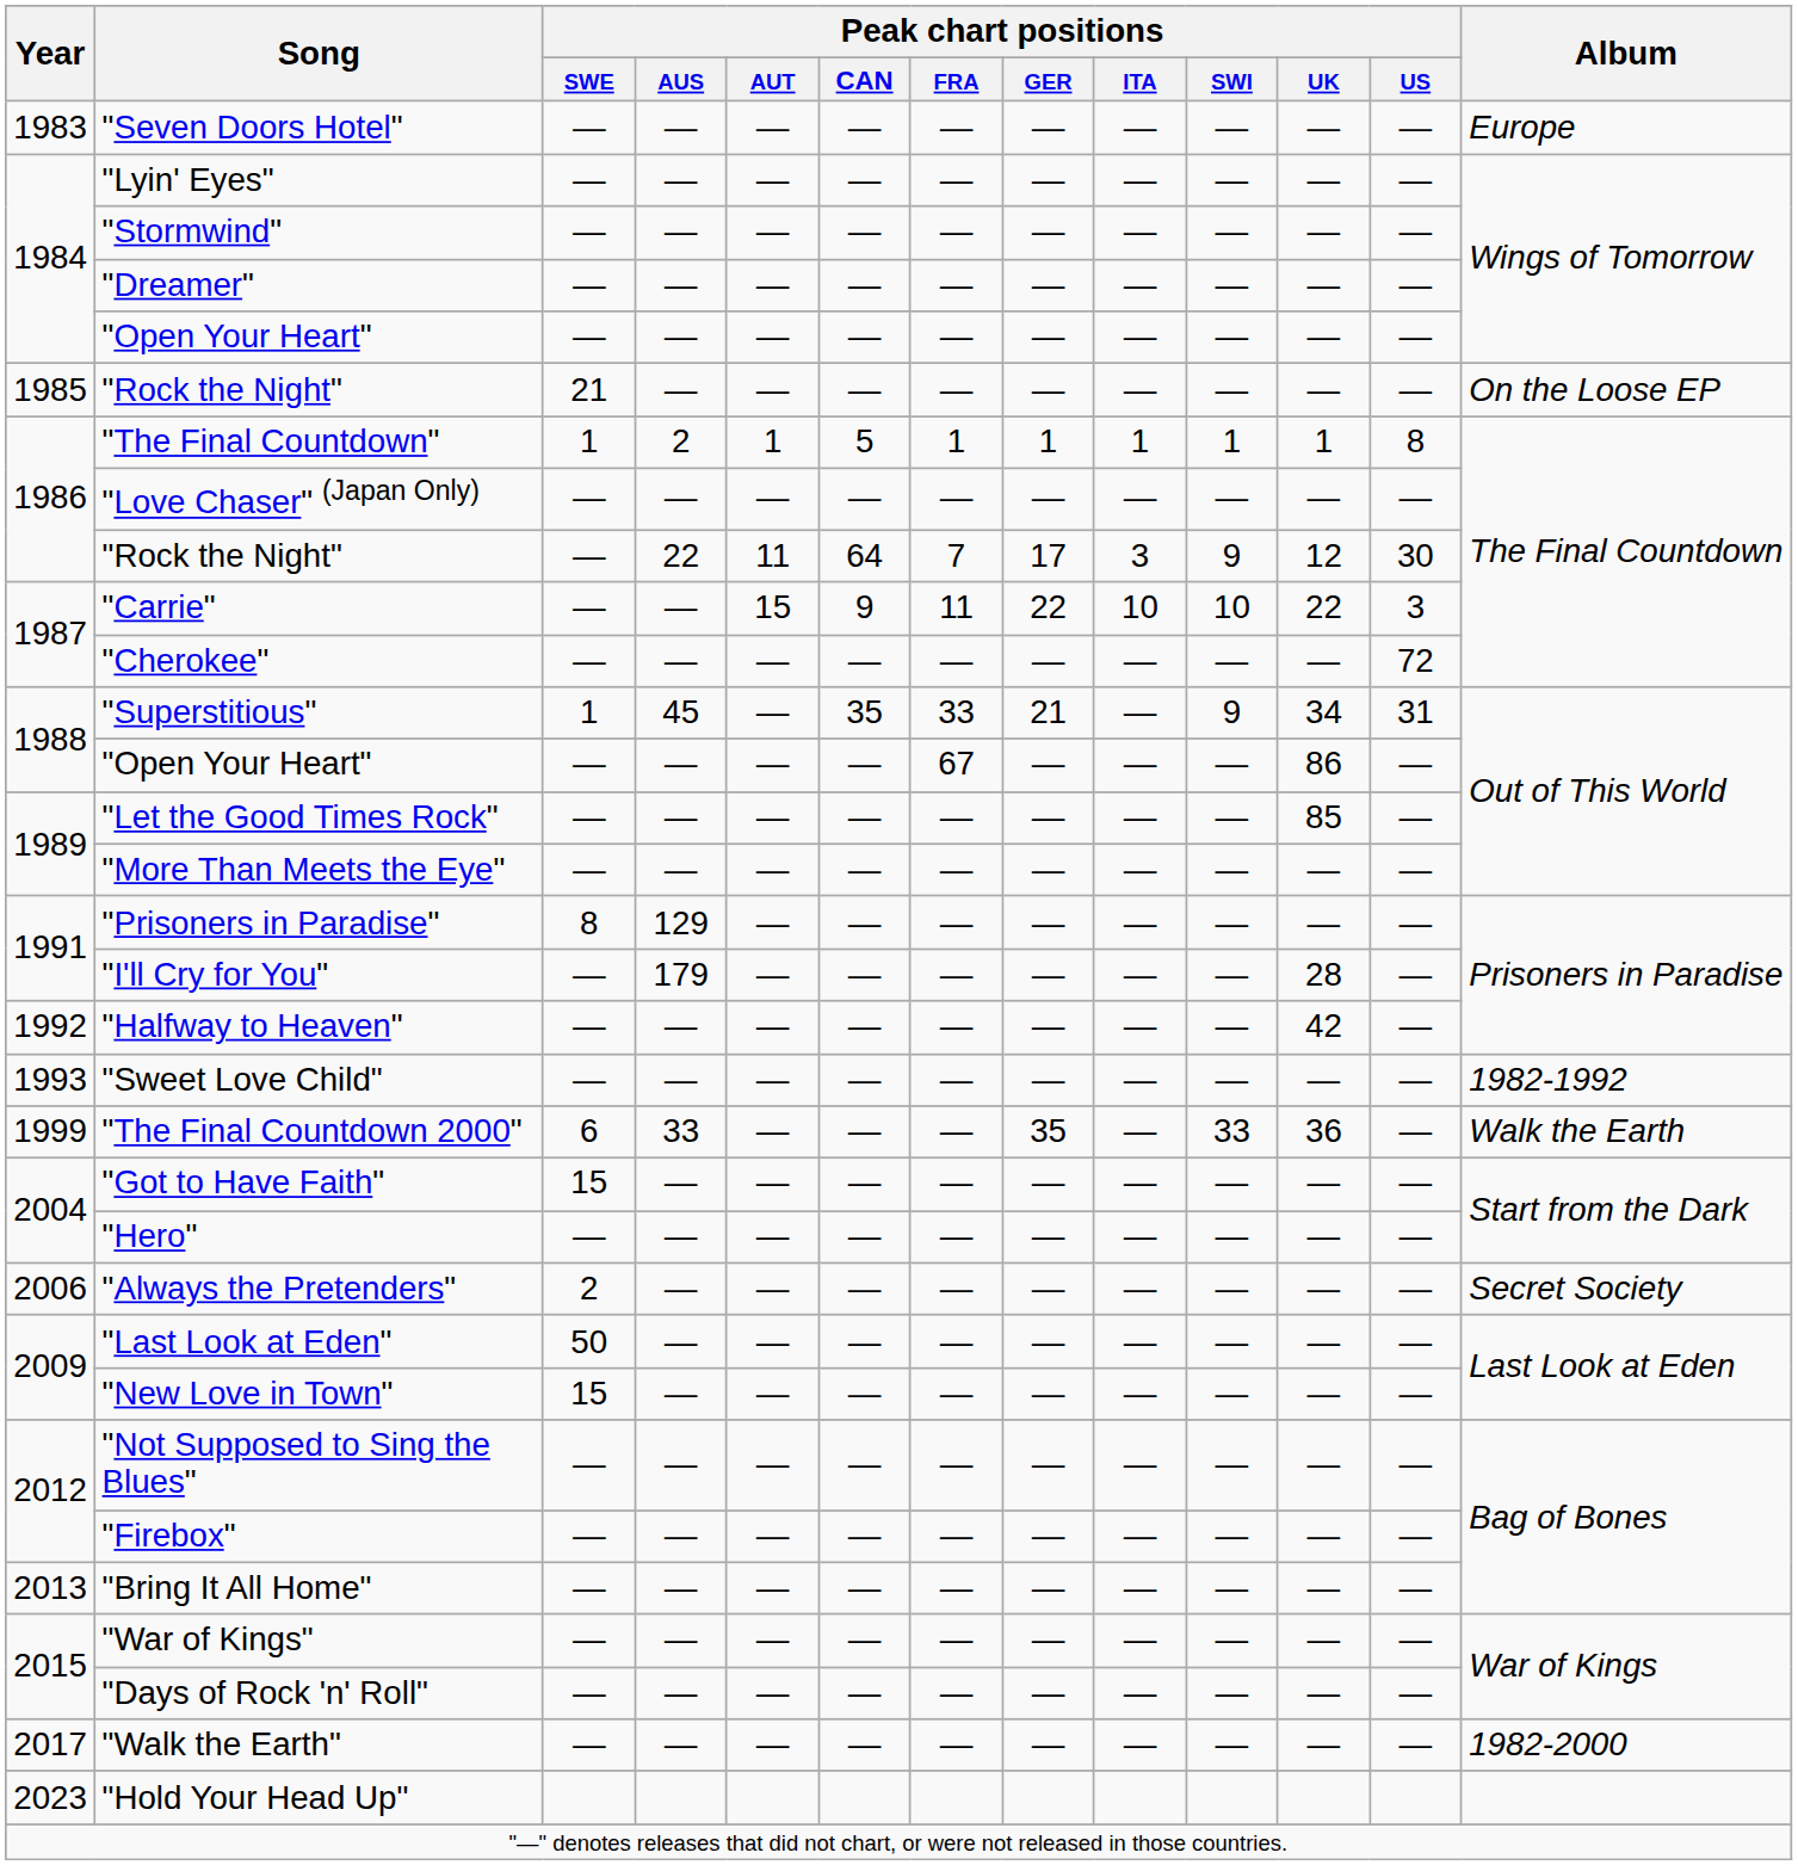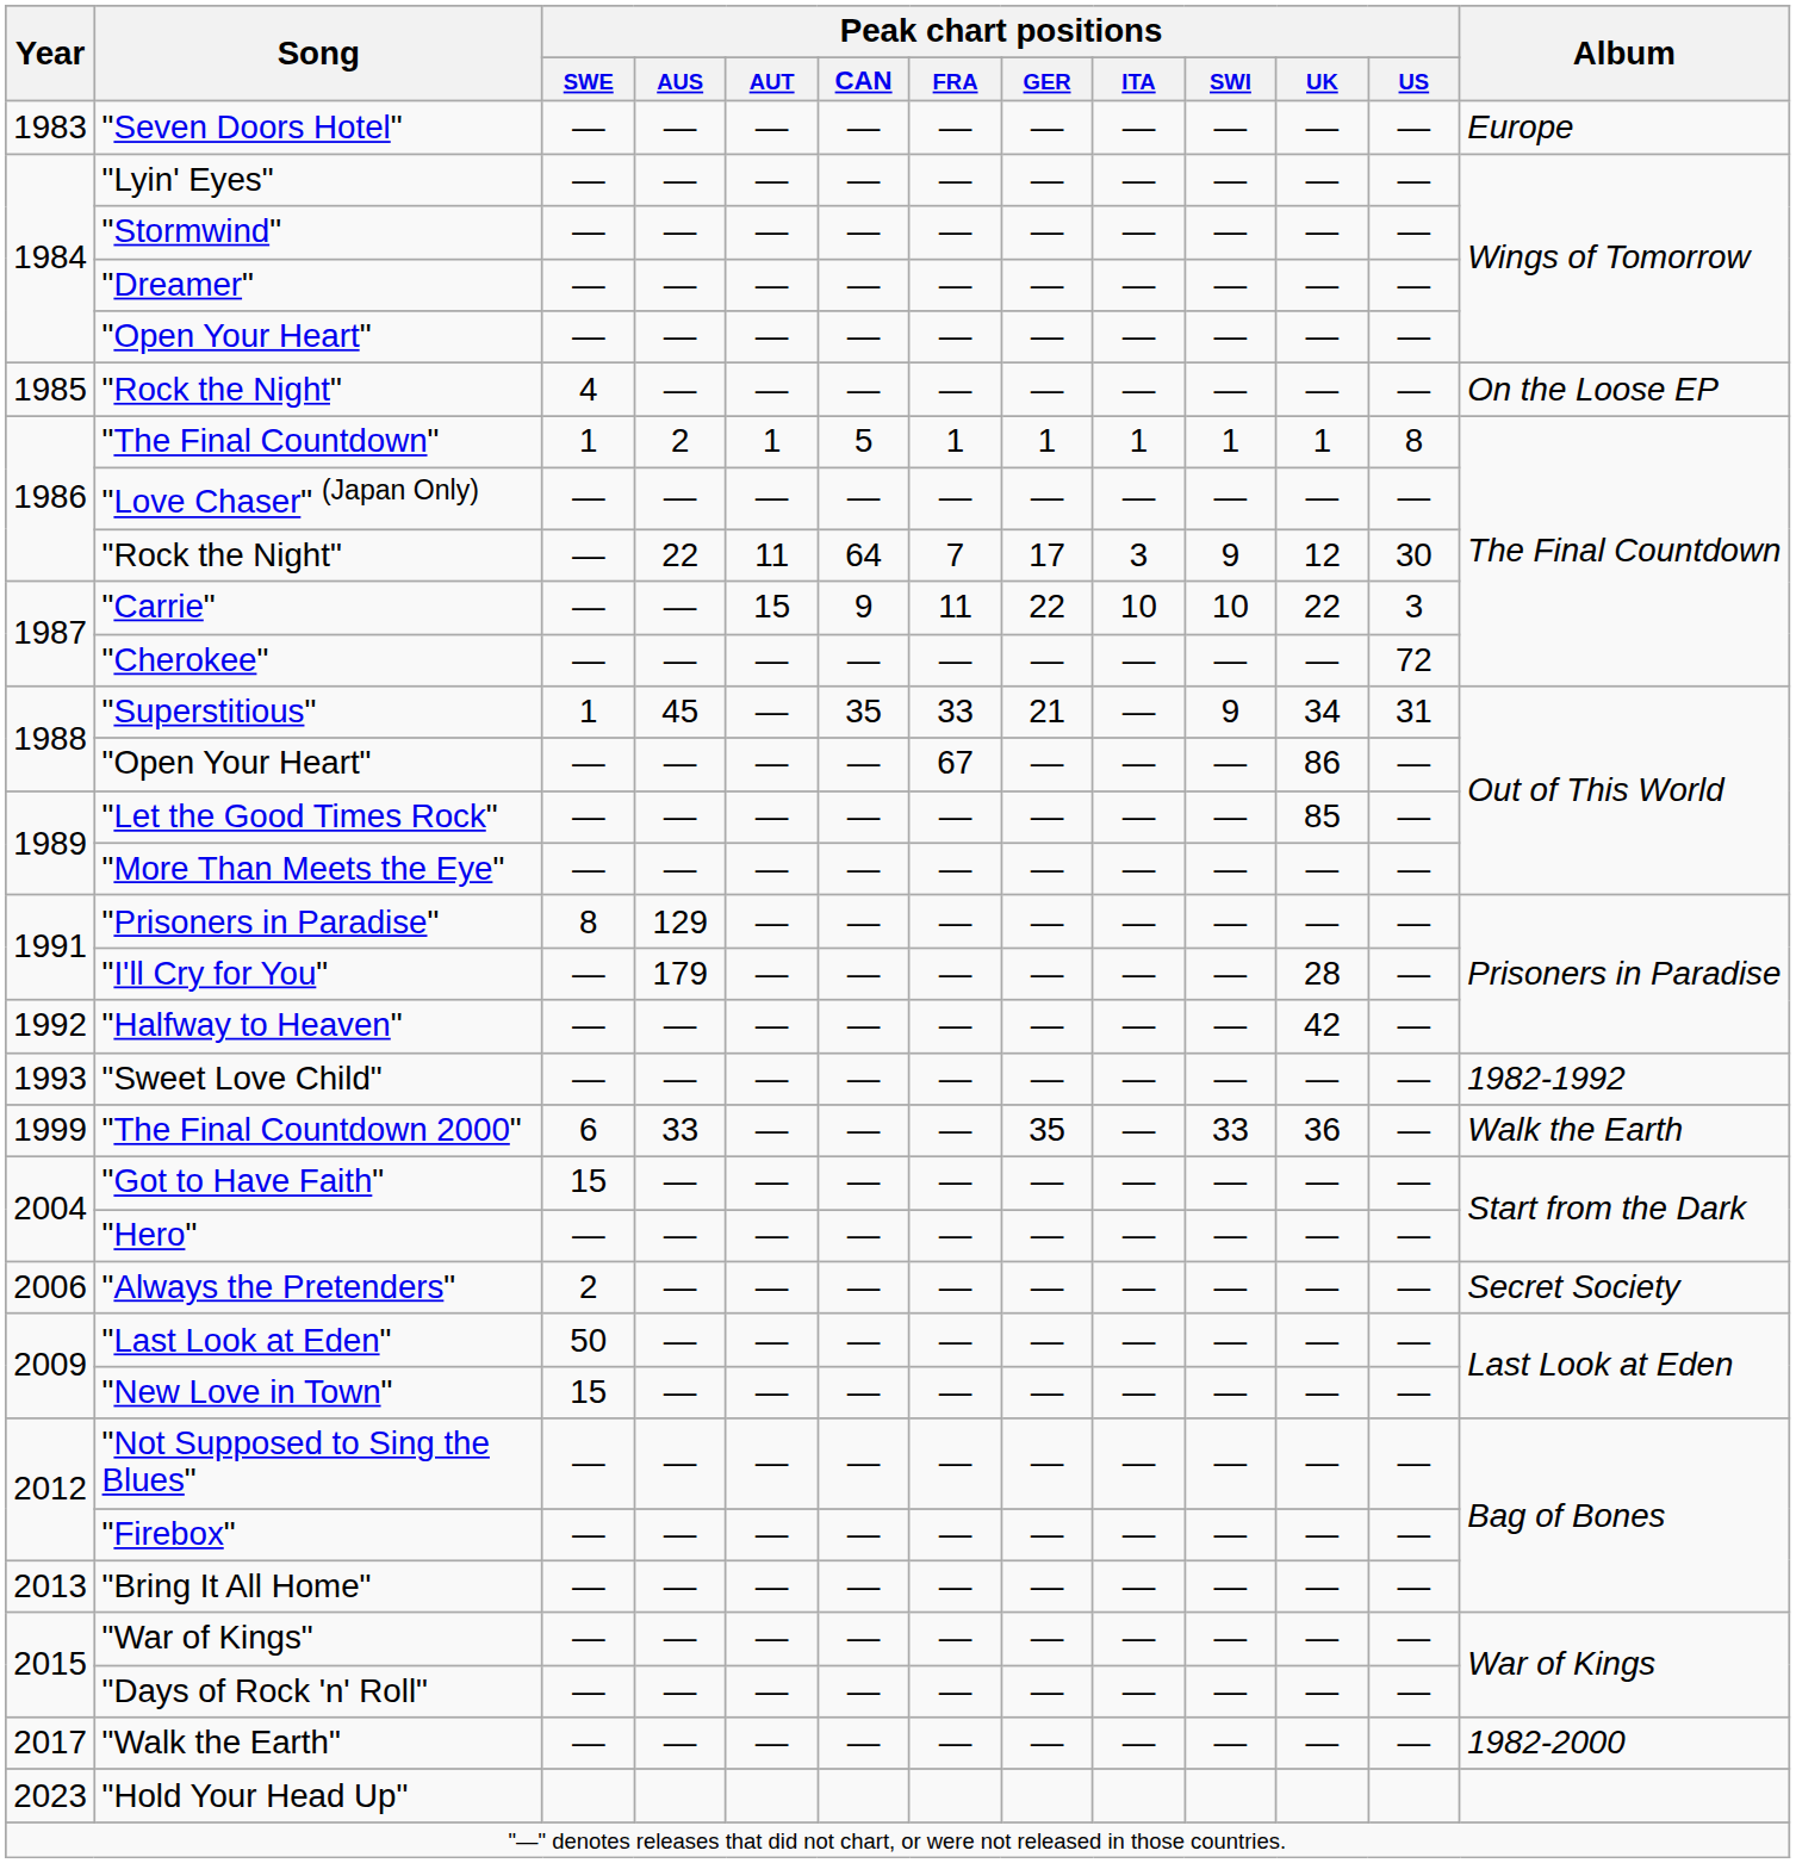 <table class="wikitable">
 <tr>
 <th rowspan="2">Year</th>
 <th rowspan="2" width="210">Song</th>
 <th colspan="10">Peak chart positions</th>
 <th rowspan="2">Album</th>
 </tr>
 <tr>
 <th style="width:3em;font-size:80%"><small><a href='#'>SWE</a></small><br></th>
 <th style="width:3em;font-size:80%"><small><a href='#'>AUS</a></small><br></th>
 <th style="width:3em;font-size:80%"><small><a href='#'>AUT</a></small><br></th>
 <th style="width:3em;font-size:80%"><a href='#'>CAN</a><br></th>
 <th style="width:3em;font-size:80%"><small><a href='#'>FRA</a></small><br></th>
 <th style="width:3em;font-size:80%"><small><a href='#'>GER</a></small><br></th>
 <th style="width:3em;font-size:80%"><small><a href='#'>ITA</a></small><br></th>
 <th style="width:3em;font-size:80%"><small><a href='#'>SWI</a></small><br></th>
 <th style="width:3em;font-size:80%"><small><a href='#'>UK</a></small><br></th>
 <th style="width:3em;font-size:80%"><small><a href='#'>US</a></small><br></th>
 </tr>
 <tr>
 <td rowspan="1">1983</td>
 <td align="left">"<a href='#'>Seven Doors Hotel</a>"</td>
 <td align="center">—</td>
 <td align="center">—</td>
 <td align="center">—</td>
 <td align="center">—</td>
 <td align="center">—</td>
 <td align="center">—</td>
 <td align="center">—</td>
 <td align="center">—</td>
 <td align="center">—</td>
 <td align="center">—</td>
 <td align="left"><em>Europe</em></td>
 </tr>
 <tr>
 <td rowspan="4">1984</td>
 <td align="left">"Lyin' Eyes"</td>
 <td align="center">—</td>
 <td align="center">—</td>
 <td align="center">—</td>
 <td align="center">—</td>
 <td align="center">—</td>
 <td align="center">—</td>
 <td align="center">—</td>
 <td align="center">—</td>
 <td align="center">—</td>
 <td align="center">—</td>
 <td rowspan="4"><em>Wings of Tomorrow</em></td>
 </tr>
 <tr>
 <td align="left">"<a href='#'>Stormwind</a>"</td>
 <td align="center">—</td>
 <td align="center">—</td>
 <td align="center">—</td>
 <td align="center">—</td>
 <td align="center">—</td>
 <td align="center">—</td>
 <td align="center">—</td>
 <td align="center">—</td>
 <td align="center">—</td>
 <td align="center">—</td>
 </tr>
 <tr>
 <td align="left">"<a href='#'>Dreamer</a>"</td>
 <td align="center">—</td>
 <td align="center">—</td>
 <td align="center">—</td>
 <td align="center">—</td>
 <td align="center">—</td>
 <td align="center">—</td>
 <td align="center">—</td>
 <td align="center">—</td>
 <td align="center">—</td>
 <td align="center">—</td>
 </tr>
 <tr>
 <td align="left">"<a href='#'>Open Your Heart</a>"</td>
 <td align="center">—</td>
 <td align="center">—</td>
 <td align="center">—</td>
 <td align="center">—</td>
 <td align="center">—</td>
 <td align="center">—</td>
 <td align="center">—</td>
 <td align="center">—</td>
 <td align="center">—</td>
 <td align="center">—</td>
 </tr>
 <tr>
 <td rowspan="1">1985</td>
 <td align="left">"<a href='#'>Rock the Night</a>"</td>
-<td align="center">21</td>
+<td align="center">4</td>
 <td align="center">—</td>
 <td align="center">—</td>
 <td align="center">—</td>
 <td align="center">—</td>
 <td align="center">—</td>
 <td align="center">—</td>
 <td align="center">—</td>
 <td align="center">—</td>
 <td align="center">—</td>
 <td rowspan="1"><em>On the Loose EP</em></td>
 </tr>
 <tr>
 <td rowspan="3">1986</td>
 <td align="left">"<a href='#'>The Final Countdown</a>"</td>
 <td align="center">1</td>
 <td align="center">2</td>
 <td align="center">1</td>
 <td align="center">5</td>
 <td align="center">1</td>
 <td align="center">1</td>
 <td align="center">1</td>
 <td align="center">1</td>
 <td align="center">1</td>
 <td align="center">8</td>
 <td rowspan="5"><em>The Final Countdown</em></td>
 </tr>
 <tr>
 <td align="left">"<a href='#'>Love Chaser</a>" <sup>(Japan Only)</sup></td>
 <td align="center">—</td>
 <td align="center">—</td>
 <td align="center">—</td>
 <td align="center">—</td>
 <td align="center">—</td>
 <td align="center">—</td>
 <td align="center">—</td>
 <td align="center">—</td>
 <td align="center">—</td>
 <td align="center">—</td>
 </tr>
 <tr>
 <td align="left">"Rock the Night"</td>
 <td align="center">—</td>
 <td align="center">22</td>
 <td align="center">11</td>
 <td align="center">64</td>
 <td align="center">7</td>
 <td align="center">17</td>
 <td align="center">3</td>
 <td align="center">9</td>
 <td align="center">12</td>
 <td align="center">30</td>
 </tr>
 <tr>
 <td rowspan="2">1987</td>
 <td align="left">"<a href='#'>Carrie</a>"</td>
 <td align="center">—</td>
 <td align="center">—</td>
 <td align="center">15</td>
 <td align="center">9</td>
 <td align="center">11</td>
 <td align="center">22</td>
 <td align="center">10</td>
 <td align="center">10</td>
 <td align="center">22</td>
 <td align="center">3</td>
 </tr>
 <tr>
 <td align="left">"<a href='#'>Cherokee</a>"</td>
 <td align="center">—</td>
 <td align="center">—</td>
 <td align="center">—</td>
 <td align="center">—</td>
 <td align="center">—</td>
 <td align="center">—</td>
 <td align="center">—</td>
 <td align="center">—</td>
 <td align="center">—</td>
 <td align="center">72</td>
 </tr>
 <tr>
 <td rowspan="2">1988</td>
 <td align="left">"<a href='#'>Superstitious</a>"</td>
 <td align="center">1</td>
 <td align="center">45</td>
 <td align="center">—</td>
 <td align="center">35</td>
 <td align="center">33</td>
 <td align="center">21</td>
 <td align="center">—</td>
 <td align="center">9</td>
 <td align="center">34</td>
 <td align="center">31</td>
 <td rowspan="4"><em>Out of This World</em></td>
 </tr>
 <tr>
 <td align="left">"Open Your Heart"</td>
 <td align="center">—</td>
 <td align="center">—</td>
 <td align="center">—</td>
 <td align="center">—</td>
 <td align="center">67</td>
 <td align="center">—</td>
 <td align="center">—</td>
 <td align="center">—</td>
 <td align="center">86</td>
 <td align="center">—</td>
 </tr>
 <tr>
 <td rowspan="2">1989</td>
 <td align="left">"<a href='#'>Let the Good Times Rock</a>"</td>
 <td align="center">—</td>
 <td align="center">—</td>
 <td align="center">—</td>
 <td align="center">—</td>
 <td align="center">—</td>
 <td align="center">—</td>
 <td align="center">—</td>
 <td align="center">—</td>
 <td align="center">85</td>
 <td align="center">—</td>
 </tr>
 <tr>
 <td align="left">"<a href='#'>More Than Meets the Eye</a>"</td>
 <td align="center">—</td>
 <td align="center">—</td>
 <td align="center">—</td>
 <td align="center">—</td>
 <td align="center">—</td>
 <td align="center">—</td>
 <td align="center">—</td>
 <td align="center">—</td>
 <td align="center">—</td>
 <td align="center">—</td>
 </tr>
 <tr>
 <td rowspan="2">1991</td>
 <td align="left">"<a href='#'>Prisoners in Paradise</a>"</td>
 <td align="center">8</td>
 <td align="center">129</td>
 <td align="center">—</td>
 <td align="center">—</td>
 <td align="center">—</td>
 <td align="center">—</td>
 <td align="center">—</td>
 <td align="center">—</td>
 <td align="center">—</td>
 <td align="center">—</td>
 <td rowspan="3"><em>Prisoners in Paradise</em></td>
 </tr>
 <tr>
 <td align="left">"<a href='#'>I'll Cry for You</a>"</td>
 <td align="center">—</td>
 <td align="center">179</td>
 <td align="center">—</td>
 <td align="center">—</td>
 <td align="center">—</td>
 <td align="center">—</td>
 <td align="center">—</td>
 <td align="center">—</td>
 <td align="center">28</td>
 <td align="center">—</td>
 </tr>
 <tr>
 <td rowspan="1">1992</td>
 <td align="left">"<a href='#'>Halfway to Heaven</a>"</td>
 <td align="center">—</td>
 <td align="center">—</td>
 <td align="center">—</td>
 <td align="center">—</td>
 <td align="center">—</td>
 <td align="center">—</td>
 <td align="center">—</td>
 <td align="center">—</td>
 <td align="center">42</td>
 <td align="center">—</td>
 </tr>
 <tr>
 <td align="left">1993</td>
 <td align="left">"Sweet Love Child"</td>
 <td align="center">—</td>
 <td align="center">—</td>
 <td align="center">—</td>
 <td align="center">—</td>
 <td align="center">—</td>
 <td align="center">—</td>
 <td align="center">—</td>
 <td align="center">—</td>
 <td align="center">—</td>
 <td align="center">—</td>
 <td align="left"><em>1982-1992</em></td>
 </tr>
 <tr>
 <td align="left">1999</td>
 <td align="left">"<a href='#'>The Final Countdown 2000</a>"</td>
 <td align="center">6</td>
 <td align="center">33</td>
 <td align="center">—</td>
 <td align="center">—</td>
 <td align="center">—</td>
 <td align="center">35</td>
 <td align="center">—</td>
 <td align="center">33</td>
 <td align="center">36</td>
 <td align="center">—</td>
 <td><em>Walk the Earth</em></td>
 </tr>
 <tr>
 <td rowspan="2">2004</td>
 <td align="left">"<a href='#'>Got to Have Faith</a>"</td>
 <td align="center">15</td>
 <td align="center">—</td>
 <td align="center">—</td>
 <td align="center">—</td>
 <td align="center">—</td>
 <td align="center">—</td>
 <td align="center">—</td>
 <td align="center">—</td>
 <td align="center">—</td>
 <td align="center">—</td>
 <td rowspan="2"><em>Start from the Dark</em></td>
 </tr>
 <tr>
 <td align="left">"<a href='#'>Hero</a>"</td>
 <td align="center">—</td>
 <td align="center">—</td>
 <td align="center">—</td>
 <td align="center">—</td>
 <td align="center">—</td>
 <td align="center">—</td>
 <td align="center">—</td>
 <td align="center">—</td>
 <td align="center">—</td>
 <td align="center">—</td>
 </tr>
 <tr>
 <td align="left">2006</td>
 <td align="left">"<a href='#'>Always the Pretenders</a>"</td>
 <td align="center">2</td>
 <td align="center">—</td>
 <td align="center">—</td>
 <td align="center">—</td>
 <td align="center">—</td>
 <td align="center">—</td>
 <td align="center">—</td>
 <td align="center">—</td>
 <td align="center">—</td>
 <td align="center">—</td>
 <td align="left"><em>Secret Society</em></td>
 </tr>
 <tr>
 <td rowspan="2">2009</td>
 <td align="left">"<a href='#'>Last Look at Eden</a>"</td>
 <td align="center">50</td>
 <td align="center">—</td>
 <td align="center">—</td>
 <td align="center">—</td>
 <td align="center">—</td>
 <td align="center">—</td>
 <td align="center">—</td>
 <td align="center">—</td>
 <td align="center">—</td>
 <td align="center">—</td>
 <td rowspan="2"><em>Last Look at Eden</em></td>
 </tr>
 <tr>
 <td align="left">"<a href='#'>New Love in Town</a>"</td>
 <td align="center">15</td>
 <td align="center">—</td>
 <td align="center">—</td>
 <td align="center">—</td>
 <td align="center">—</td>
 <td align="center">—</td>
 <td align="center">—</td>
 <td align="center">—</td>
 <td align="center">—</td>
 <td align="center">—</td>
 </tr>
 <tr>
 <td rowspan="2">2012</td>
 <td align="left">"<a href='#'>Not Supposed to Sing the Blues</a>"</td>
 <td align="center">—</td>
 <td align="center">—</td>
 <td align="center">—</td>
 <td align="center">—</td>
 <td align="center">—</td>
 <td align="center">—</td>
 <td align="center">—</td>
 <td align="center">—</td>
 <td align="center">—</td>
 <td align="center">—</td>
 <td rowspan="3"><em>Bag of Bones</em></td>
 </tr>
 <tr>
 <td align="left">"<a href='#'>Firebox</a>"</td>
 <td align="center">—</td>
 <td align="center">—</td>
 <td align="center">—</td>
 <td align="center">—</td>
 <td align="center">—</td>
 <td align="center">—</td>
 <td align="center">—</td>
 <td align="center">—</td>
 <td align="center">—</td>
 <td align="center">—</td>
 </tr>
 <tr>
 <td rowspan="1">2013</td>
 <td align="left">"Bring It All Home"</td>
 <td align="center">—</td>
 <td align="center">—</td>
 <td align="center">—</td>
 <td align="center">—</td>
 <td align="center">—</td>
 <td align="center">—</td>
 <td align="center">—</td>
 <td align="center">—</td>
 <td align="center">—</td>
 <td align="center">—</td>
 </tr>
 <tr>
 <td rowspan="2">2015</td>
 <td align="left">"War of Kings"</td>
 <td align="center">—</td>
 <td align="center">—</td>
 <td align="center">—</td>
 <td align="center">—</td>
 <td align="center">—</td>
 <td align="center">—</td>
 <td align="center">—</td>
 <td align="center">—</td>
 <td align="center">—</td>
 <td align="center">—</td>
 <td rowspan="2"><em>War of Kings</em></td>
 </tr>
 <tr>
 <td align="left">"Days of Rock 'n' Roll"</td>
 <td align="center">—</td>
 <td align="center">—</td>
 <td align="center">—</td>
 <td align="center">—</td>
 <td align="center">—</td>
 <td align="center">—</td>
 <td align="center">—</td>
 <td align="center">—</td>
 <td align="center">—</td>
 <td align="center">—</td>
 </tr>
 <tr>
 <td>2017</td>
 <td align="left">"Walk the Earth"</td>
 <td align="center">—</td>
 <td align="center">—</td>
 <td align="center">—</td>
 <td align="center">—</td>
 <td align="center">—</td>
 <td align="center">—</td>
 <td align="center">—</td>
 <td align="center">—</td>
 <td align="center">—</td>
 <td align="center">—</td>
 <td align="left"><em>1982-2000</em></td>
 </tr>
 <tr>
 <td>2023</td>
 <td>"Hold Your Head Up"</td>
 <td></td>
 <td></td>
 <td></td>
 <td></td>
 <td></td>
 <td></td>
 <td></td>
 <td></td>
 <td></td>
 <td></td>
 <td></td>
 </tr>
 <tr>
 <td align="center" colspan="30" style="font-size: 8pt">"—" denotes releases that did not chart, or were not released in those countries.</td>
 </tr>
 </table>
